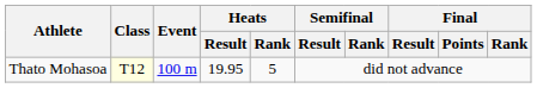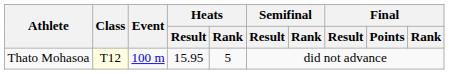 <table class=wikitable style="font-size:90%">
 <tr>
 <th rowspan="2">Athlete</th>
 <th rowspan="2">Class</th>
 <th rowspan="2">Event</th>
 <th colspan="2">Heats</th>
 <th colspan="2">Semifinal</th>
 <th colspan="3">Final</th>
 </tr>
 <tr>
 <th>Result</th>
 <th>Rank</th>
 <th>Result</th>
 <th>Rank</th>
 <th>Result</th>
 <th>Points</th>
 <th>Rank</th>
 </tr>
 <tr>
 <td>Thato Mohasoa</td>
 <td align="center" style="background: lightyellow;">T12</td>
 <td><a href='#'>100 m</a></td>
-<td align="center">19.95</td>
+<td align="center">15.95</td>
 <td align="center">5</td>
 <td align="center" colspan="5">did not advance</td>
 </tr>
 </table>
